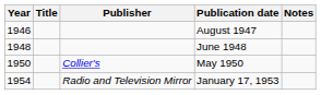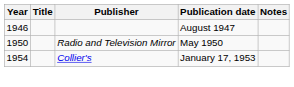 <table class="wikitable sortable">
 <tr>
 <th>Year</th>
 <th>Title</th>
 <th>Publisher</th>
 <th class="unsortable">Publication date</th>
 <th class="unsortable">Notes</th>
 </tr>
 <tr>
 <td>1946</td>
 <td><em></em></td>
 <td><em></em></td>
 <td>August 1947</td>
 <td></td>
 </tr>
 <tr>
-<td>1948</td>
-<td><em></em></td>
-<td><em></em></td>
-<td>June 1948</td>
-<td></td>
-</tr>
-<tr>
 <td>1950</td>
 <td><em></em></td>
-<td><em><a href='#'>Collier's</a></em></td>
+<td><em>Radio and Television Mirror</em></td>
 <td>May 1950</td>
 <td></td>
 </tr>
 <tr>
 <td>1954</td>
 <td><em></em></td>
-<td><em>Radio and Television Mirror</em></td>
+<td><em><a href='#'>Collier's</a></em></td>
 <td>January 17, 1953</td>
 <td></td>
 </tr>
 </table>
